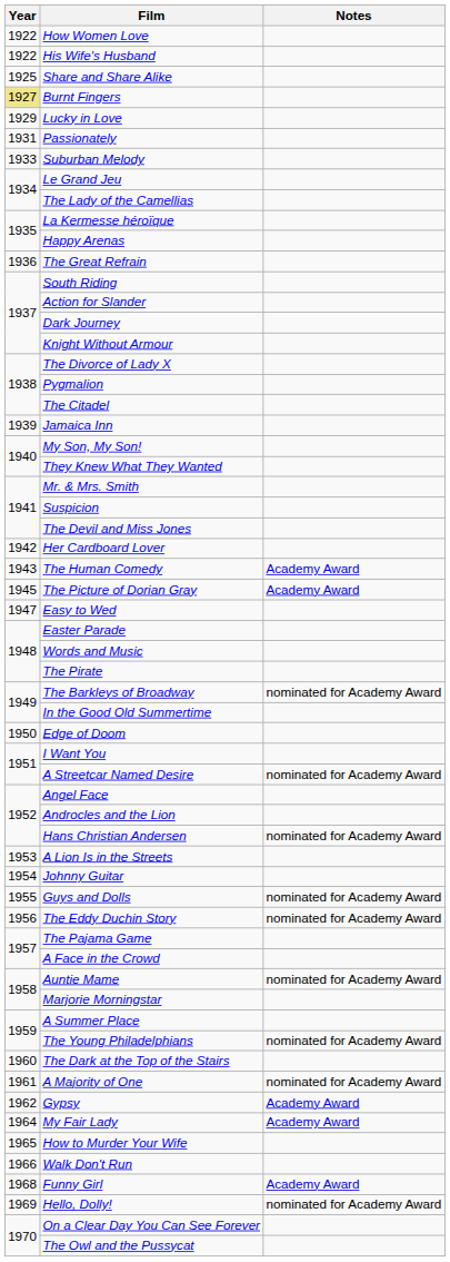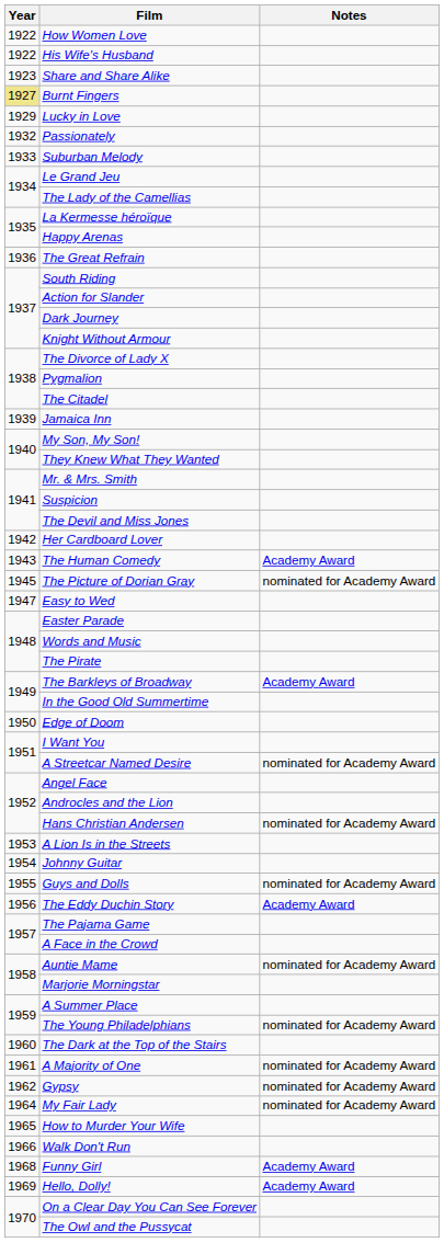 <table class="wikitable" style="font-size: 90%;">
 <tr>
 <th>Year</th>
 <th>Film</th>
 <th>Notes</th>
 </tr>
 <tr>
 <td>1922</td>
 <td><em><a href='#'>How Women Love</a></em></td>
 <td></td>
 </tr>
 <tr>
 <td>1922</td>
 <td><em><a href='#'>His Wife's Husband</a></em></td>
 <td></td>
 </tr>
 <tr>
-<td>1925</td>
+<td>1923</td>
 <td><em><a href='#'>Share and Share Alike</a></em></td>
 <td></td>
 </tr>
 <tr>
 <td style="background: khaki;">1927</td>
 <td><em><a href='#'>Burnt Fingers</a></em></td>
 <td></td>
 </tr>
 <tr>
 <td>1929</td>
 <td><em><a href='#'>Lucky in Love</a></em></td>
 <td></td>
 </tr>
 <tr>
-<td>1931</td>
+<td>1932</td>
 <td><em><a href='#'>Passionately</a></em></td>
 <td></td>
 </tr>
 <tr>
 <td>1933</td>
 <td><em><a href='#'>Suburban Melody</a></em></td>
 <td></td>
 </tr>
 <tr>
 <td rowspan= "2">1934</td>
 <td><em><a href='#'>Le Grand Jeu</a></em></td>
 <td></td>
 </tr>
 <tr>
 <td><em><a href='#'>The Lady of the Camellias</a></em></td>
 </tr>
 <tr>
 <td rowspan= "2">1935</td>
 <td><em><a href='#'>La Kermesse héroïque</a></em></td>
 <td></td>
 </tr>
 <tr>
 <td><em><a href='#'>Happy Arenas</a></em></td>
 </tr>
 <tr>
 <td>1936</td>
 <td><em><a href='#'>The Great Refrain</a></em></td>
 <td></td>
 </tr>
 <tr>
 <td rowspan="4">1937</td>
 <td><em><a href='#'>South Riding</a></em></td>
 <td></td>
 </tr>
 <tr>
 <td><em><a href='#'>Action for Slander</a></em></td>
 <td></td>
 </tr>
 <tr>
 <td><em><a href='#'>Dark Journey</a></em></td>
 <td></td>
 </tr>
 <tr>
 <td><em><a href='#'>Knight Without Armour</a></em></td>
 <td></td>
 </tr>
 <tr>
 <td rowspan="3">1938</td>
 <td><em><a href='#'>The Divorce of Lady X</a></em></td>
 <td></td>
 </tr>
 <tr>
 <td><em><a href='#'>Pygmalion</a></em></td>
 <td></td>
 </tr>
 <tr>
 <td><em><a href='#'>The Citadel</a></em></td>
 <td></td>
 </tr>
 <tr>
 <td>1939</td>
 <td><em><a href='#'>Jamaica Inn</a></em></td>
 <td></td>
 </tr>
 <tr>
 <td rowspan="2">1940</td>
 <td><em><a href='#'>My Son, My Son!</a></em></td>
 <td></td>
 </tr>
 <tr>
 <td><em><a href='#'>They Knew What They Wanted</a></em></td>
 <td></td>
 </tr>
 <tr>
 <td rowspan="3">1941</td>
 <td><em><a href='#'>Mr. & Mrs. Smith</a></em></td>
 <td></td>
 </tr>
 <tr>
 <td><em><a href='#'>Suspicion</a></em></td>
 <td></td>
 </tr>
 <tr>
 <td><em><a href='#'>The Devil and Miss Jones</a></em></td>
 <td></td>
 </tr>
 <tr>
 <td>1942</td>
 <td><em><a href='#'>Her Cardboard Lover</a></em></td>
 <td></td>
 </tr>
 <tr>
 <td>1943</td>
 <td><em><a href='#'>The Human Comedy</a></em></td>
 <td><a href='#'>Academy Award</a></td>
 </tr>
 <tr>
 <td>1945</td>
 <td><em><a href='#'>The Picture of Dorian Gray</a></em></td>
-<td><a href='#'>Academy Award</a></td>
+<td>nominated for Academy Award</td>
 </tr>
 <tr>
 <td>1947</td>
 <td><em><a href='#'>Easy to Wed</a></em></td>
 <td></td>
 </tr>
 <tr>
 <td rowspan="3">1948</td>
 <td><em><a href='#'>Easter Parade</a></em></td>
 <td></td>
 </tr>
 <tr>
 <td><em><a href='#'>Words and Music</a></em></td>
 <td></td>
 </tr>
 <tr>
 <td><em><a href='#'>The Pirate</a></em></td>
 <td></td>
 </tr>
 <tr>
 <td rowspan="2">1949</td>
 <td><em><a href='#'>The Barkleys of Broadway</a></em></td>
-<td>nominated for Academy Award</td>
+<td><a href='#'>Academy Award</a></td>
 </tr>
 <tr>
 <td><em><a href='#'>In the Good Old Summertime</a></em></td>
 <td></td>
 </tr>
 <tr>
 <td>1950</td>
 <td><em><a href='#'>Edge of Doom</a></em></td>
 <td></td>
 </tr>
 <tr>
 <td rowspan="2">1951</td>
 <td><em><a href='#'>I Want You</a></em></td>
 <td></td>
 </tr>
 <tr>
 <td><em><a href='#'>A Streetcar Named Desire</a></em></td>
 <td>nominated for Academy Award</td>
 </tr>
 <tr>
 <td rowspan="3">1952</td>
 <td><em><a href='#'>Angel Face</a></em></td>
 <td></td>
 </tr>
 <tr>
 <td><em><a href='#'>Androcles and the Lion</a></em></td>
 <td></td>
 </tr>
 <tr>
 <td><em><a href='#'>Hans Christian Andersen</a></em></td>
 <td>nominated for Academy Award</td>
 </tr>
 <tr>
 <td>1953</td>
 <td><em><a href='#'>A Lion Is in the Streets</a></em></td>
 <td></td>
 </tr>
 <tr>
 <td>1954</td>
 <td><em><a href='#'>Johnny Guitar</a></em></td>
 <td></td>
 </tr>
 <tr>
 <td>1955</td>
 <td><em><a href='#'>Guys and Dolls</a></em></td>
 <td>nominated for Academy Award</td>
 </tr>
 <tr>
 <td>1956</td>
 <td><em><a href='#'>The Eddy Duchin Story</a></em></td>
-<td>nominated for Academy Award</td>
+<td><a href='#'>Academy Award</a></td>
 </tr>
 <tr>
 <td rowspan="2">1957</td>
 <td><em><a href='#'>The Pajama Game</a></em></td>
 <td></td>
 </tr>
 <tr>
 <td><em><a href='#'>A Face in the Crowd</a></em></td>
 <td></td>
 </tr>
 <tr>
 <td rowspan="2">1958</td>
 <td><em><a href='#'>Auntie Mame</a></em></td>
 <td>nominated for Academy Award</td>
 </tr>
 <tr>
 <td><em><a href='#'>Marjorie Morningstar</a></em></td>
 <td></td>
 </tr>
 <tr>
 <td rowspan="2">1959</td>
 <td><em><a href='#'>A Summer Place</a></em></td>
 <td></td>
 </tr>
 <tr>
 <td><em><a href='#'>The Young Philadelphians</a></em></td>
 <td>nominated for Academy Award</td>
 </tr>
 <tr>
 <td>1960</td>
 <td><em><a href='#'>The Dark at the Top of the Stairs</a></em></td>
 <td></td>
 </tr>
 <tr>
 <td>1961</td>
 <td><em><a href='#'>A Majority of One</a></em></td>
 <td>nominated for Academy Award</td>
 </tr>
 <tr>
 <td>1962</td>
 <td><em><a href='#'>Gypsy</a></em></td>
-<td><a href='#'>Academy Award</a></td>
+<td>nominated for Academy Award</td>
 </tr>
 <tr>
 <td>1964</td>
 <td><em><a href='#'>My Fair Lady</a></em></td>
-<td><a href='#'>Academy Award</a></td>
+<td>nominated for Academy Award</td>
 </tr>
 <tr>
 <td>1965</td>
 <td><em><a href='#'>How to Murder Your Wife</a></em></td>
 <td></td>
 </tr>
 <tr>
 <td>1966</td>
 <td><em><a href='#'>Walk Don't Run</a></em></td>
 <td></td>
 </tr>
 <tr>
 <td>1968</td>
 <td><em><a href='#'>Funny Girl</a></em></td>
 <td><a href='#'>Academy Award</a></td>
 </tr>
 <tr>
 <td>1969</td>
 <td><em><a href='#'>Hello, Dolly!</a></em></td>
-<td>nominated for Academy Award</td>
+<td><a href='#'>Academy Award</a></td>
 </tr>
 <tr>
 <td rowspan="2">1970</td>
 <td><em><a href='#'>On a Clear Day You Can See Forever</a></em></td>
 <td></td>
 </tr>
 <tr>
 <td><em><a href='#'>The Owl and the Pussycat</a></em></td>
 <td></td>
 </tr>
 </table>
